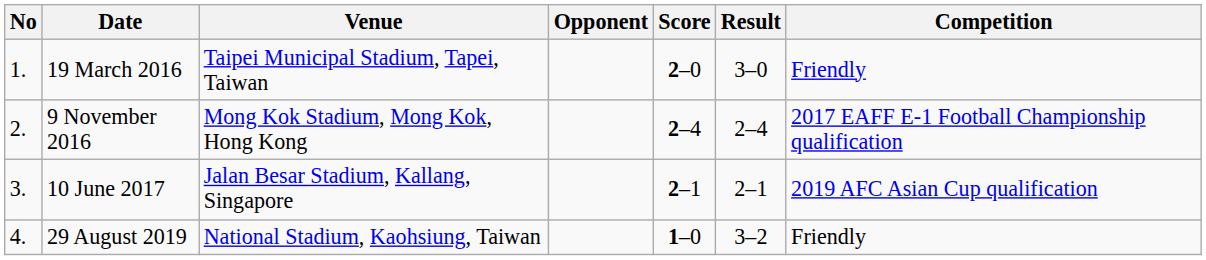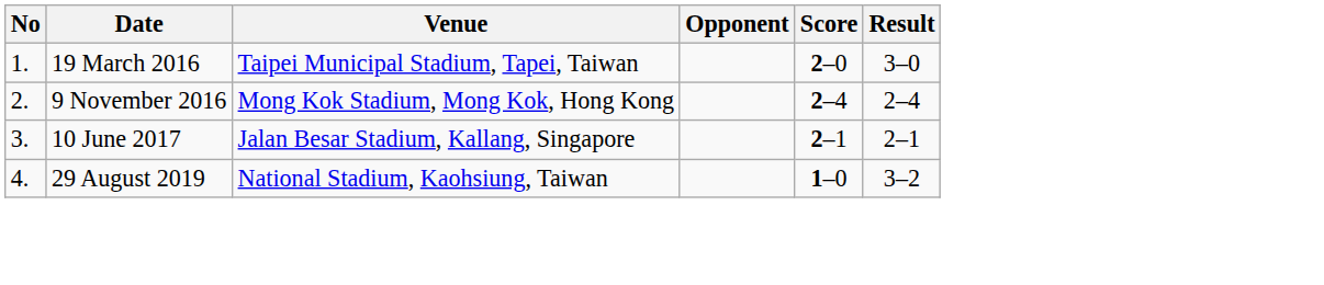 <table class="wikitable" style="font-size:100%;">
 <tr>
 <th>No</th>
 <th>Date</th>
 <th>Venue</th>
 <th>Opponent</th>
 <th>Score</th>
 <th>Result</th>
-<th>Competition</th>
 </tr>
 <tr>
 <td>1.</td>
 <td>19 March 2016</td>
 <td><a href='#'>Taipei Municipal Stadium</a>, <a href='#'>Tapei</a>, Taiwan</td>
 <td></td>
 <td align=center><strong>2</strong>–0</td>
 <td align=center>3–0</td>
-<td><a href='#'>Friendly</a></td>
 </tr>
 <tr>
 <td>2.</td>
 <td>9 November 2016</td>
 <td><a href='#'>Mong Kok Stadium</a>, <a href='#'>Mong Kok</a>, Hong Kong</td>
 <td></td>
 <td align=center><strong>2</strong>–4</td>
 <td align=center>2–4</td>
-<td><a href='#'>2017 EAFF E-1 Football Championship qualification</a></td>
 </tr>
 <tr>
 <td>3.</td>
 <td>10 June 2017</td>
 <td><a href='#'>Jalan Besar Stadium</a>, <a href='#'>Kallang</a>, Singapore</td>
 <td></td>
 <td align=center><strong>2</strong>–1</td>
 <td align=center>2–1</td>
-<td><a href='#'>2019 AFC Asian Cup qualification</a></td>
 </tr>
 <tr>
 <td>4.</td>
 <td>29 August 2019</td>
 <td><a href='#'>National Stadium</a>, <a href='#'>Kaohsiung</a>, Taiwan</td>
 <td></td>
 <td align=center><strong>1</strong>–0</td>
 <td align=center>3–2</td>
-<td>Friendly</td>
 </tr>
 </table>
